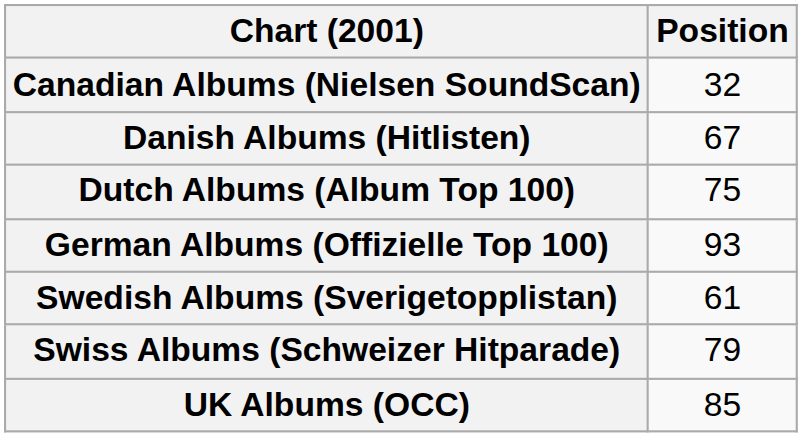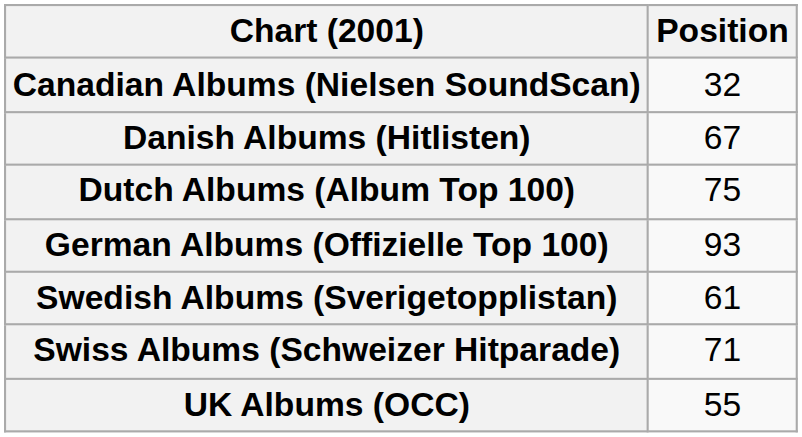 <table class="wikitable sortable plainrowheaders">
 <tr>
 <th>Chart (2001)</th>
 <th>Position</th>
 </tr>
 <tr>
 <th scope="row">Canadian Albums (Nielsen SoundScan) </th>
 <td style="text-align:center;">32</td>
 </tr>
 <tr>
 <th scope="row">Danish Albums (Hitlisten)</th>
 <td align="center">67</td>
 </tr>
 <tr>
 <th scope="row">Dutch Albums (Album Top 100)</th>
 <td align="center">75</td>
 </tr>
 <tr>
 <th scope="row">German Albums (Offizielle Top 100)</th>
 <td align="center">93</td>
 </tr>
 <tr>
 <th scope="row">Swedish Albums (Sverigetopplistan)</th>
 <td align="center">61</td>
 </tr>
 <tr>
 <th scope="row">Swiss Albums (Schweizer Hitparade)</th>
-<td align="center">79</td>
+<td align="center">71</td>
 </tr>
 <tr>
 <th scope="row">UK Albums (OCC)</th>
-<td align="center">85</td>
+<td align="center">55</td>
 </tr>
 </table>
